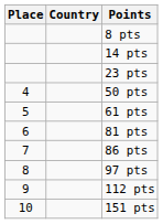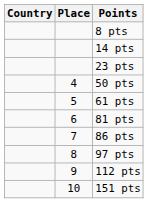 <table class=wikitable>
 <tr>
+<th>Country</th>
 <th>Place</th>
-<th>Country</th>
 <th>Points</th>
 </tr>
 <tr>
+<td></td>
 <td align=center></td>
-<td></td>
 <td>8 pts</td>
 </tr>
 <tr>
+<td></td>
 <td align=center></td>
-<td></td>
 <td>14 pts</td>
 </tr>
 <tr>
+<td></td>
 <td align=center></td>
-<td></td>
 <td>23 pts</td>
 </tr>
 <tr>
+<td></td>
 <td align=center>4</td>
-<td></td>
 <td>50 pts</td>
 </tr>
 <tr>
+<td></td>
 <td align=center>5</td>
-<td></td>
 <td>61 pts</td>
 </tr>
 <tr>
+<td></td>
 <td align=center>6</td>
-<td></td>
 <td>81 pts</td>
 </tr>
 <tr>
+<td></td>
 <td align=center>7</td>
-<td></td>
 <td>86 pts</td>
 </tr>
 <tr>
+<td></td>
 <td align=center>8</td>
-<td></td>
 <td>97 pts</td>
 </tr>
 <tr>
+<td></td>
 <td align=center>9</td>
-<td></td>
 <td>112 pts</td>
 </tr>
 <tr>
+<td></td>
 <td align=center>10</td>
-<td></td>
 <td>151 pts</td>
 </tr>
 </table>
